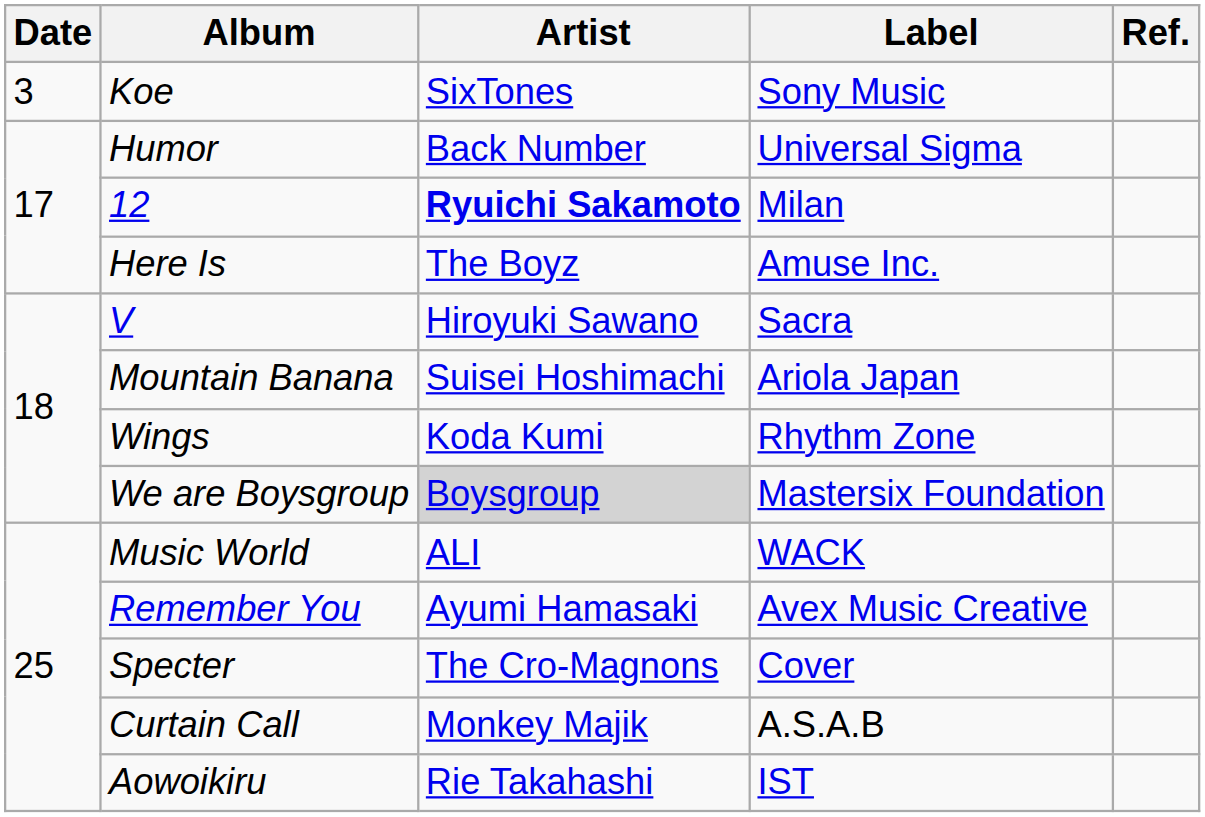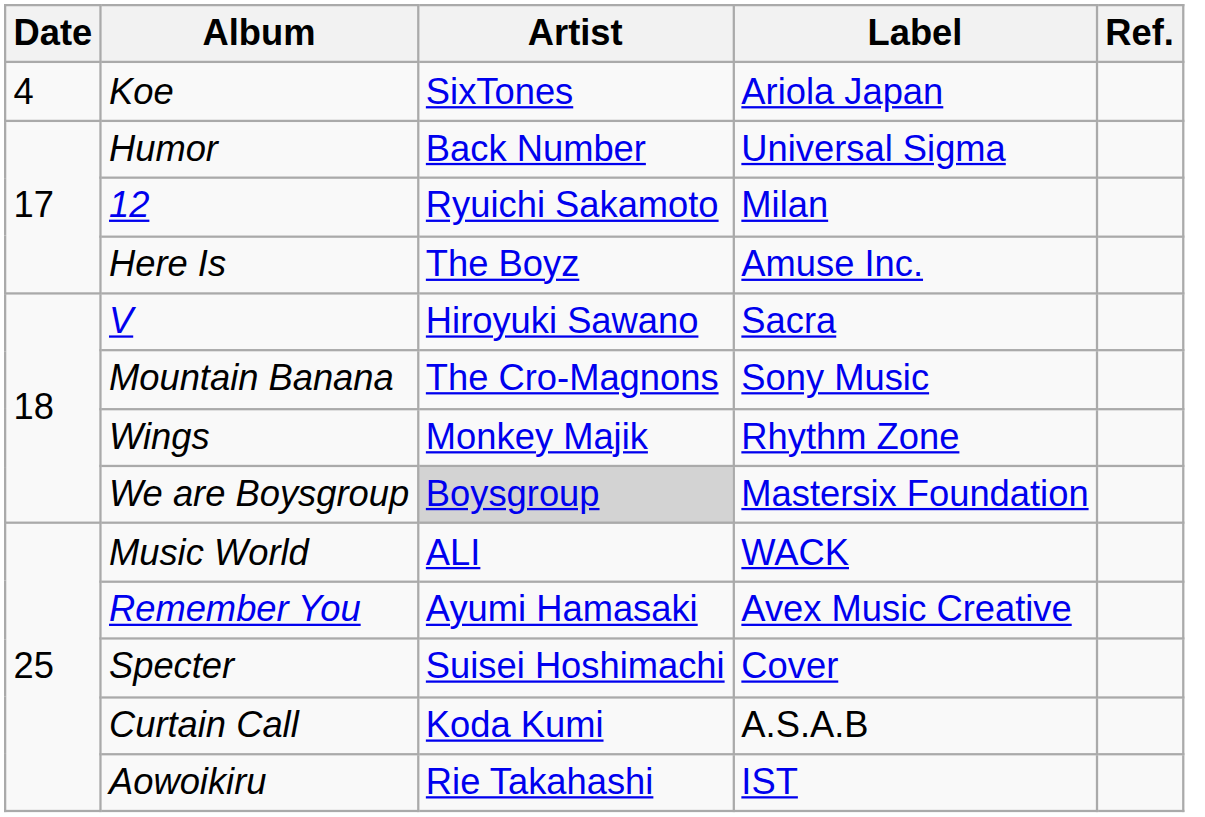 <table class="wikitable">
 <tr>
 <th>Date</th>
 <th>Album</th>
 <th>Artist</th>
 <th>Label</th>
 <th>Ref.</th>
 </tr>
 <tr>
-<td>3</td>
+<td>4</td>
 <td><em>Koe</em></td>
 <td><a href='#'>SixTones</a></td>
-<td><a href='#'>Sony Music</a></td>
+<td><a href='#'>Ariola Japan</a></td>
 <td></td>
 </tr>
 <tr>
 <td rowspan="3">17</td>
 <td><em>Humor</em></td>
 <td><a href='#'>Back Number</a></td>
 <td><a href='#'>Universal Sigma</a></td>
 <td></td>
 </tr>
 <tr>
 <td><a href='#'><em>12</em></a></td>
-<td><strong><a href='#'>Ryuichi Sakamoto</a></strong></td>
+<td><a href='#'>Ryuichi Sakamoto</a></td>
 <td><a href='#'>Milan</a></td>
 <td></td>
 </tr>
 <tr>
 <td><em>Here Is</em></td>
 <td><a href='#'>The Boyz</a></td>
 <td><a href='#'>Amuse Inc.</a></td>
 <td></td>
 </tr>
 <tr>
 <td rowspan="4">18</td>
 <td><a href='#'><em>V</em></a></td>
 <td><a href='#'>Hiroyuki Sawano</a></td>
 <td><a href='#'>Sacra</a></td>
 <td></td>
 </tr>
 <tr>
 <td><em>Mountain Banana</em></td>
-<td><a href='#'>Suisei Hoshimachi</a></td>
-<td><a href='#'>Ariola Japan</a></td>
+<td><a href='#'>The Cro-Magnons</a></td>
+<td><a href='#'>Sony Music</a></td>
 <td></td>
 </tr>
 <tr>
 <td><em>Wings</em></td>
-<td><a href='#'>Koda Kumi</a></td>
+<td><a href='#'>Monkey Majik</a></td>
 <td><a href='#'>Rhythm Zone</a></td>
 <td></td>
 </tr>
 <tr>
 <td><em>We are Boysgroup</em></td>
 <td style="background: lightgrey;"><a href='#'>Boysgroup</a></td>
 <td><a href='#'>Mastersix Foundation</a></td>
 <td></td>
 </tr>
 <tr>
 <td rowspan="5">25</td>
 <td><em>Music World</em></td>
 <td><a href='#'>ALI</a></td>
 <td><a href='#'>WACK</a></td>
 <td></td>
 </tr>
 <tr>
 <td><a href='#'><em>Remember You</em></a></td>
 <td><a href='#'>Ayumi Hamasaki</a></td>
 <td><a href='#'>Avex Music Creative</a></td>
 <td></td>
 </tr>
 <tr>
 <td><em>Specter</em></td>
-<td><a href='#'>The Cro-Magnons</a></td>
+<td><a href='#'>Suisei Hoshimachi</a></td>
 <td><a href='#'>Cover</a></td>
 <td></td>
 </tr>
 <tr>
 <td><em>Curtain Call</em></td>
-<td><a href='#'>Monkey Majik</a></td>
+<td><a href='#'>Koda Kumi</a></td>
 <td>A.S.A.B</td>
 <td></td>
 </tr>
 <tr>
 <td><em>Aowoikiru</em></td>
 <td><a href='#'>Rie Takahashi</a></td>
 <td><a href='#'>IST</a></td>
 <td></td>
 </tr>
 </table>
